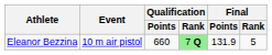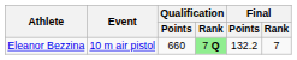 <table class="wikitable" style="font-size:90%">
 <tr>
 <th rowspan="2">Athlete</th>
 <th rowspan="2">Event</th>
 <th colspan=2>Qualification</th>
 <th colspan=2>Final</th>
 </tr>
 <tr style="font-size:95%">
 <th>Points</th>
 <th>Rank</th>
 <th>Points</th>
 <th>Rank</th>
 </tr>
 <tr align=center>
 <td align=left><a href='#'>Eleanor Bezzina</a></td>
 <td align="left"><a href='#'>10 m air pistol</a></td>
 <td>660</td>
 <td style="background: lightgreen;">7 <strong>Q</strong></td>
-<td>131.9</td>
-<td>5</td>
+<td>132.2</td>
+<td>7</td>
 </tr>
 </table>
